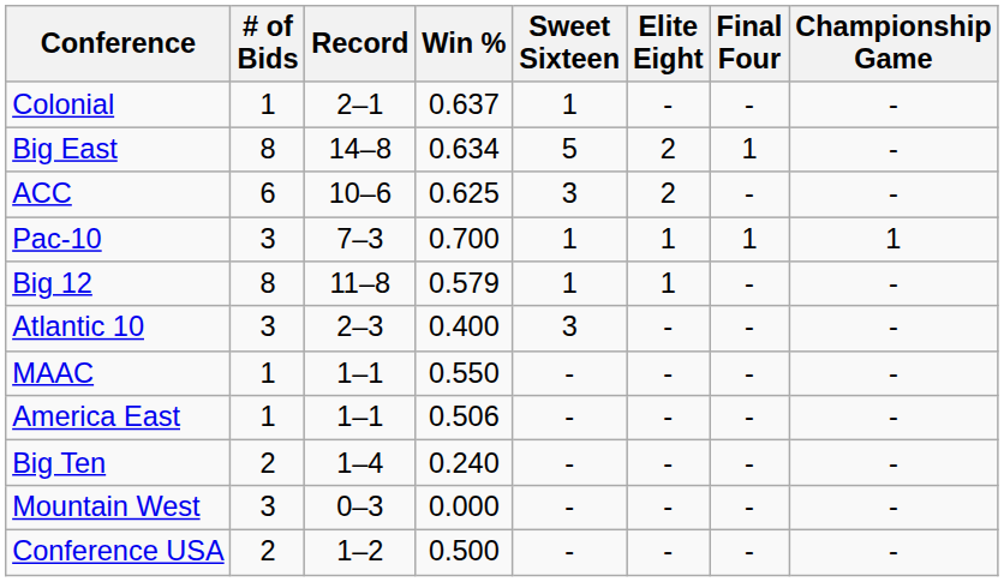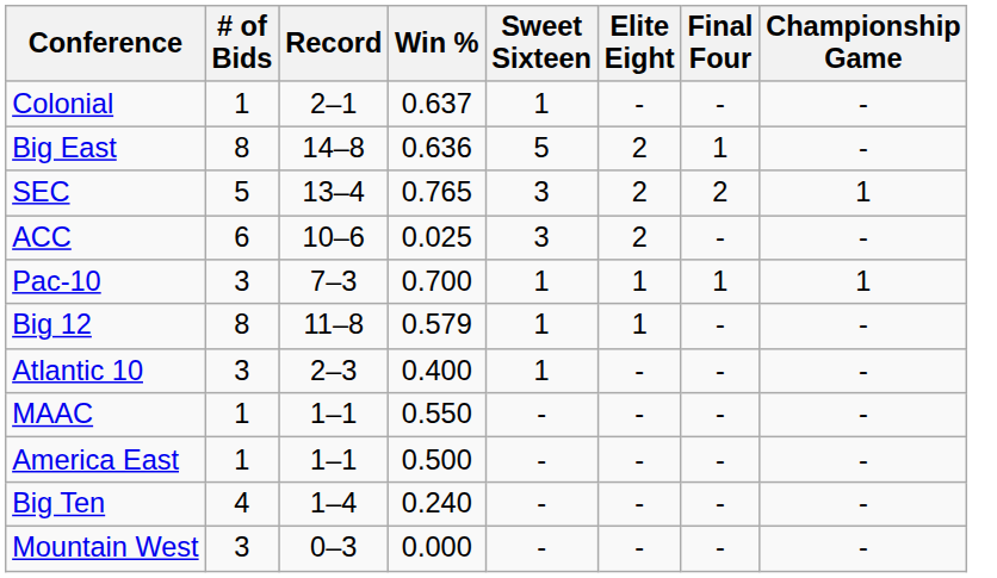 <table class="wikitable sortable">
 <tr>
 <th>Conference</th>
 <th># of<br> Bids</th>
 <th>Record</th>
 <th>Win %</th>
 <th>Sweet<br> Sixteen</th>
 <th>Elite<br> Eight</th>
 <th>Final<br> Four</th>
 <th>Championship<br> Game</th>
 </tr>
 <tr align="center">
 <td align="left"><a href='#'>Colonial</a></td>
 <td>1</td>
 <td>2–1</td>
 <td>0.637</td>
 <td>1</td>
 <td>-</td>
 <td>-</td>
 <td>-</td>
 </tr>
 <tr align="center">
 <td align="left"><a href='#'>Big East</a></td>
 <td>8</td>
 <td>14–8</td>
-<td>0.634</td>
+<td>0.636</td>
 <td>5</td>
 <td>2</td>
 <td>1</td>
 <td>-</td>
 </tr>
 <tr align="center">
+<td align="left"><a href='#'>SEC</a></td>
+<td>5</td>
+<td>13–4</td>
+<td>0.765</td>
+<td>3</td>
+<td>2</td>
+<td>2</td>
+<td>1</td>
+</tr>
+<tr align="center">
 <td align="left"><a href='#'>ACC</a></td>
 <td>6</td>
 <td>10–6</td>
-<td>0.625</td>
+<td>0.025</td>
 <td>3</td>
 <td>2</td>
 <td>-</td>
 <td>-</td>
 </tr>
 <tr align="center">
 <td align="left"><a href='#'>Pac-10</a></td>
 <td>3</td>
 <td>7–3</td>
 <td>0.700</td>
 <td>1</td>
 <td>1</td>
 <td>1</td>
 <td>1</td>
 </tr>
 <tr align="center">
 <td align="left"><a href='#'>Big 12</a></td>
 <td>8</td>
 <td>11–8</td>
 <td>0.579</td>
 <td>1</td>
 <td>1</td>
 <td>-</td>
 <td>-</td>
 </tr>
 <tr align="center">
 <td align="left"><a href='#'>Atlantic 10</a></td>
 <td>3</td>
 <td>2–3</td>
 <td>0.400</td>
-<td>3</td>
+<td>1</td>
 <td>-</td>
 <td>-</td>
 <td>-</td>
 </tr>
 <tr align="center">
 <td align="left"><a href='#'>MAAC</a></td>
 <td>1</td>
 <td>1–1</td>
 <td>0.550</td>
 <td>-</td>
 <td>-</td>
 <td>-</td>
 <td>-</td>
 </tr>
 <tr align="center">
 <td align="left"><a href='#'>America East</a></td>
 <td>1</td>
 <td>1–1</td>
-<td>0.506</td>
+<td>0.500</td>
 <td>-</td>
 <td>-</td>
 <td>-</td>
 <td>-</td>
 </tr>
 <tr align="center">
 <td align="left"><a href='#'>Big Ten</a></td>
-<td>2</td>
+<td>4</td>
 <td>1–4</td>
 <td>0.240</td>
 <td>-</td>
 <td>-</td>
 <td>-</td>
 <td>-</td>
 </tr>
 <tr align="center">
 <td align="left"><a href='#'>Mountain West</a></td>
 <td>3</td>
 <td>0–3</td>
 <td>0.000</td>
 <td>-</td>
 <td>-</td>
 <td>-</td>
 <td>-</td>
 </tr>
-<tr align="center">
-<td align="left"><a href='#'>Conference USA</a></td>
-<td>2</td>
-<td>1–2</td>
-<td>0.500</td>
-<td>-</td>
-<td>-</td>
-<td>-</td>
-<td>-</td>
-</tr>
 </table>
